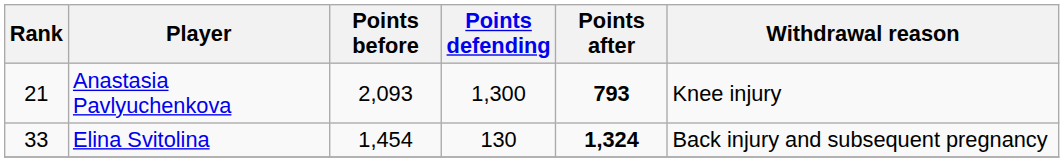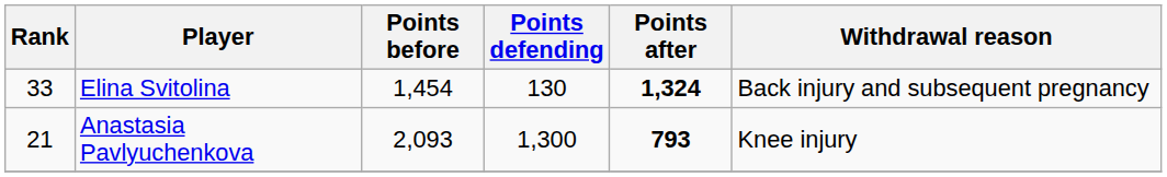 <table class="wikitable sortable">
 <tr>
 <th style="width:30px;">Rank</th>
 <th style="width:185px;">Player</th>
 <th style="width:75px;">Points before</th>
 <th style="width:75px;"><a href='#'>Points defending</a></th>
 <th style="width:75px;">Points after</th>
 <th style="width:280px;">Withdrawal reason</th>
 </tr>
 <tr>
+<td style="text-align:center;">33</td>
+<td> <a href='#'>Elina Svitolina</a></td>
+<td style="text-align:center;">1,454</td>
+<td style="text-align:center;">130</td>
+<td style="text-align:center;"><strong>1,324</strong></td>
+<td>Back injury and subsequent pregnancy</td>
+</tr>
+<tr>
 <td style="text-align:center;">21</td>
 <td> <a href='#'>Anastasia Pavlyuchenkova</a></td>
 <td style="text-align:center;">2,093</td>
 <td style="text-align:center;">1,300</td>
 <td style="text-align:center;"><strong>793</strong></td>
 <td>Knee injury</td>
 </tr>
 <tr>
-<td style="text-align:center;">33</td>
-<td> <a href='#'>Elina Svitolina</a></td>
-<td style="text-align:center;">1,454</td>
-<td style="text-align:center;">130</td>
-<td style="text-align:center;"><strong>1,324</strong></td>
-<td>Back injury and subsequent pregnancy</td>
-</tr>
-<tr>
 </tr>
 </table>
